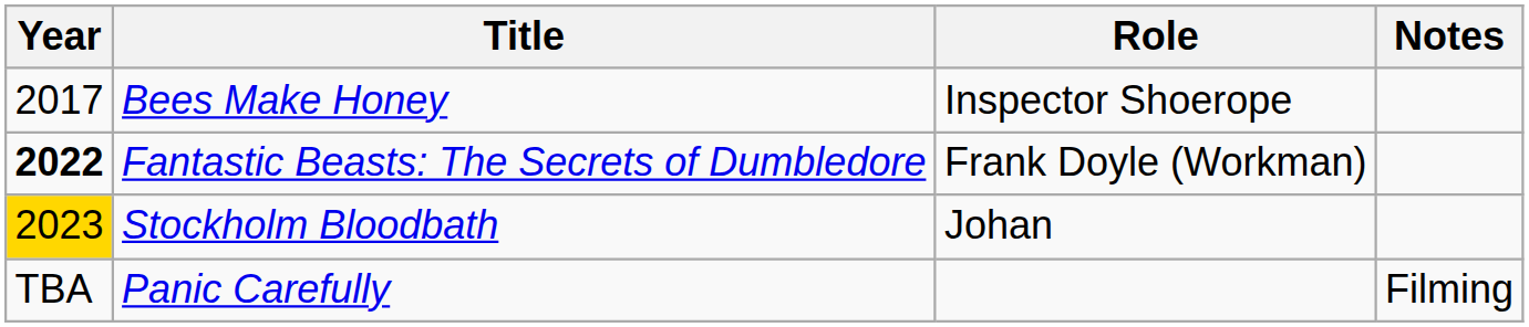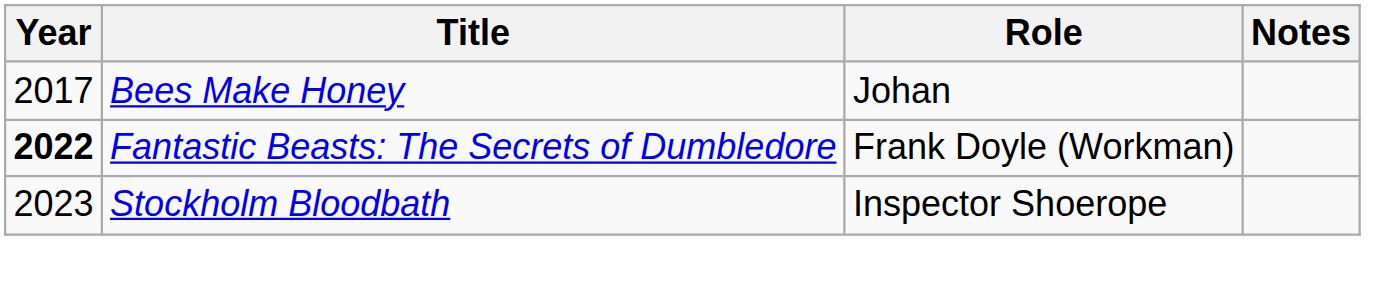 <table class="wikitable sortable">
 <tr>
 <th>Year</th>
 <th>Title</th>
 <th>Role</th>
 <th class="unsortable">Notes</th>
 </tr>
 <tr>
 <td>2017</td>
 <td><em><a href='#'>Bees Make Honey</a></em></td>
-<td>Inspector Shoerope</td>
+<td>Johan</td>
 <td></td>
 </tr>
 <tr>
 <td><strong>2022</strong></td>
 <td><em><a href='#'>Fantastic Beasts: The Secrets of Dumbledore</a></em></td>
 <td>Frank Doyle (Workman)</td>
 <td></td>
 </tr>
 <tr>
-<td style="background: gold;">2023</td>
+<td>2023</td>
 <td><em><a href='#'>Stockholm Bloodbath</a></em></td>
-<td>Johan</td>
+<td>Inspector Shoerope</td>
 <td></td>
 </tr>
-<tr>
-<td>TBA</td>
-<td><em><a href='#'>Panic Carefully</a></em></td>
-<td></td>
-<td>Filming</td>
-</tr>
 </table>
